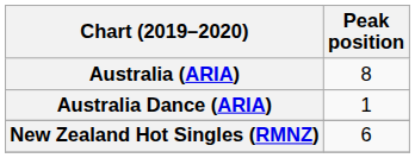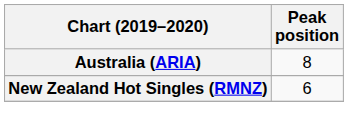 <table class="wikitable sortable plainrowheaders" style="text-align:center">
 <tr>
 <th scope="col">Chart (2019–2020)</th>
 <th scope="col">Peak<br>position</th>
 </tr>
 <tr>
 <th scope="row">Australia (<a href='#'>ARIA</a>)</th>
 <td>8</td>
 </tr>
 <tr>
-<th scope="row">Australia Dance (<a href='#'>ARIA</a>)</th>
-<td>1</td>
-</tr>
-<tr>
 </tr>
 <tr>
 <th scope="row">New Zealand Hot Singles (<a href='#'>RMNZ</a>)</th>
 <td>6</td>
 </tr>
 <tr>
 </tr>
 </table>
